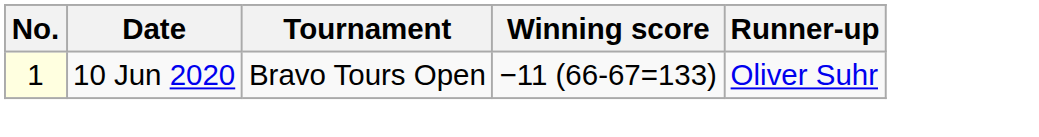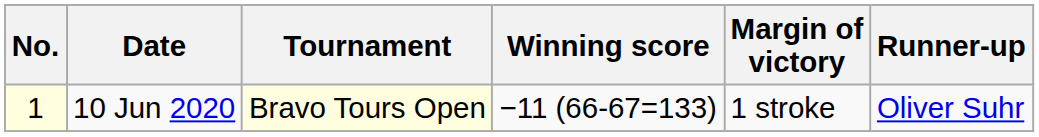 <table class="wikitable" style="font-size:95%;">
 <tr>
 <th>No.</th>
 <th>Date</th>
 <th>Tournament</th>
 <th>Winning score</th>
+<th>Margin of<br>victory</th>
 <th>Runner-up</th>
 </tr>
 <tr>
 <td align=center style="background: lightyellow;">1</td>
 <td align=right>10 Jun <a href='#'>2020</a></td>
-<td>Bravo Tours Open</td>
+<td style="background: lightyellow;">Bravo Tours Open</td>
 <td>−11 (66-67=133)</td>
+<td>1 stroke</td>
 <td> <a href='#'>Oliver Suhr</a></td>
 </tr>
 </table>
